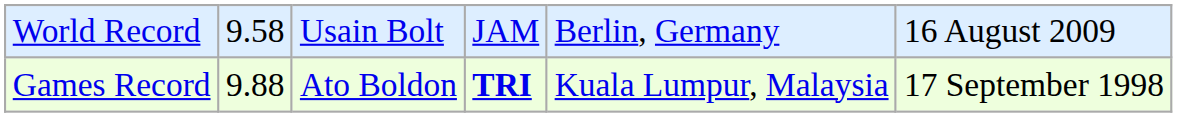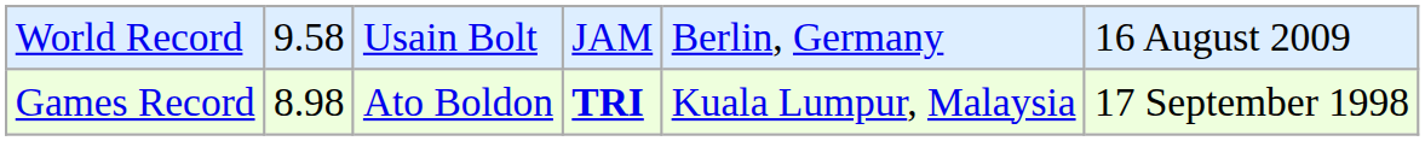 <table class="wikitable">
 <tr bgcolor = "ddeeff">
 <td><a href='#'>World Record</a></td>
 <td>9.58</td>
 <td><a href='#'>Usain Bolt</a></td>
 <td><a href='#'>JAM</a></td>
 <td><a href='#'>Berlin</a>, <a href='#'>Germany</a></td>
 <td>16 August 2009</td>
 </tr>
 <tr bgcolor = "eeffdd">
 <td><a href='#'>Games Record</a></td>
-<td>9.88</td>
+<td>8.98</td>
 <td><a href='#'>Ato Boldon</a></td>
 <td><strong><a href='#'>TRI</a></strong></td>
 <td><a href='#'>Kuala Lumpur</a>, <a href='#'>Malaysia</a></td>
 <td>17 September 1998</td>
 </tr>
 </table>
